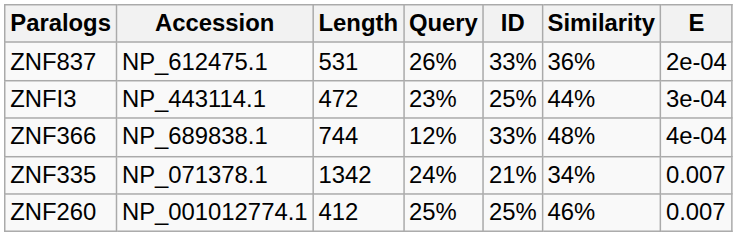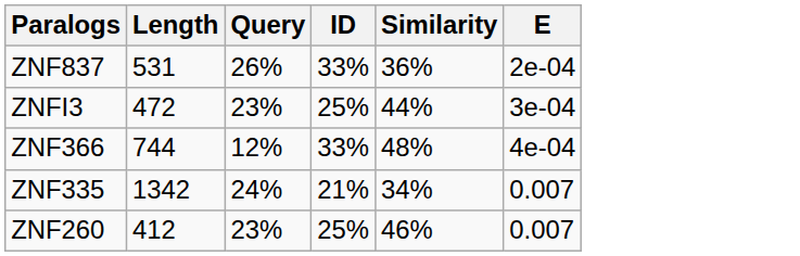 <table class="wikitable">
 <tr>
 <th>Paralogs</th>
-<th>Accession</th>
 <th>Length</th>
 <th>Query</th>
 <th>ID</th>
 <th>Similarity</th>
 <th>E</th>
 </tr>
 <tr>
 <td>ZNF837</td>
-<td>NP_612475.1</td>
 <td>531</td>
 <td>26%</td>
 <td>33%</td>
 <td>36%</td>
 <td>2e-04</td>
 </tr>
 <tr>
 <td>ZNFI3</td>
-<td>NP_443114.1</td>
 <td>472</td>
 <td>23%</td>
 <td>25%</td>
 <td>44%</td>
 <td>3e-04</td>
 </tr>
 <tr>
 <td>ZNF366</td>
-<td>NP_689838.1</td>
 <td>744</td>
 <td>12%</td>
 <td>33%</td>
 <td>48%</td>
 <td>4e-04</td>
 </tr>
 <tr>
 <td>ZNF335</td>
-<td>NP_071378.1</td>
 <td>1342</td>
 <td>24%</td>
 <td>21%</td>
 <td>34%</td>
 <td>0.007</td>
 </tr>
 <tr>
 <td>ZNF260</td>
-<td>NP_001012774.1</td>
 <td>412</td>
-<td>25%</td>
+<td>23%</td>
 <td>25%</td>
 <td>46%</td>
 <td>0.007</td>
 </tr>
 </table>
